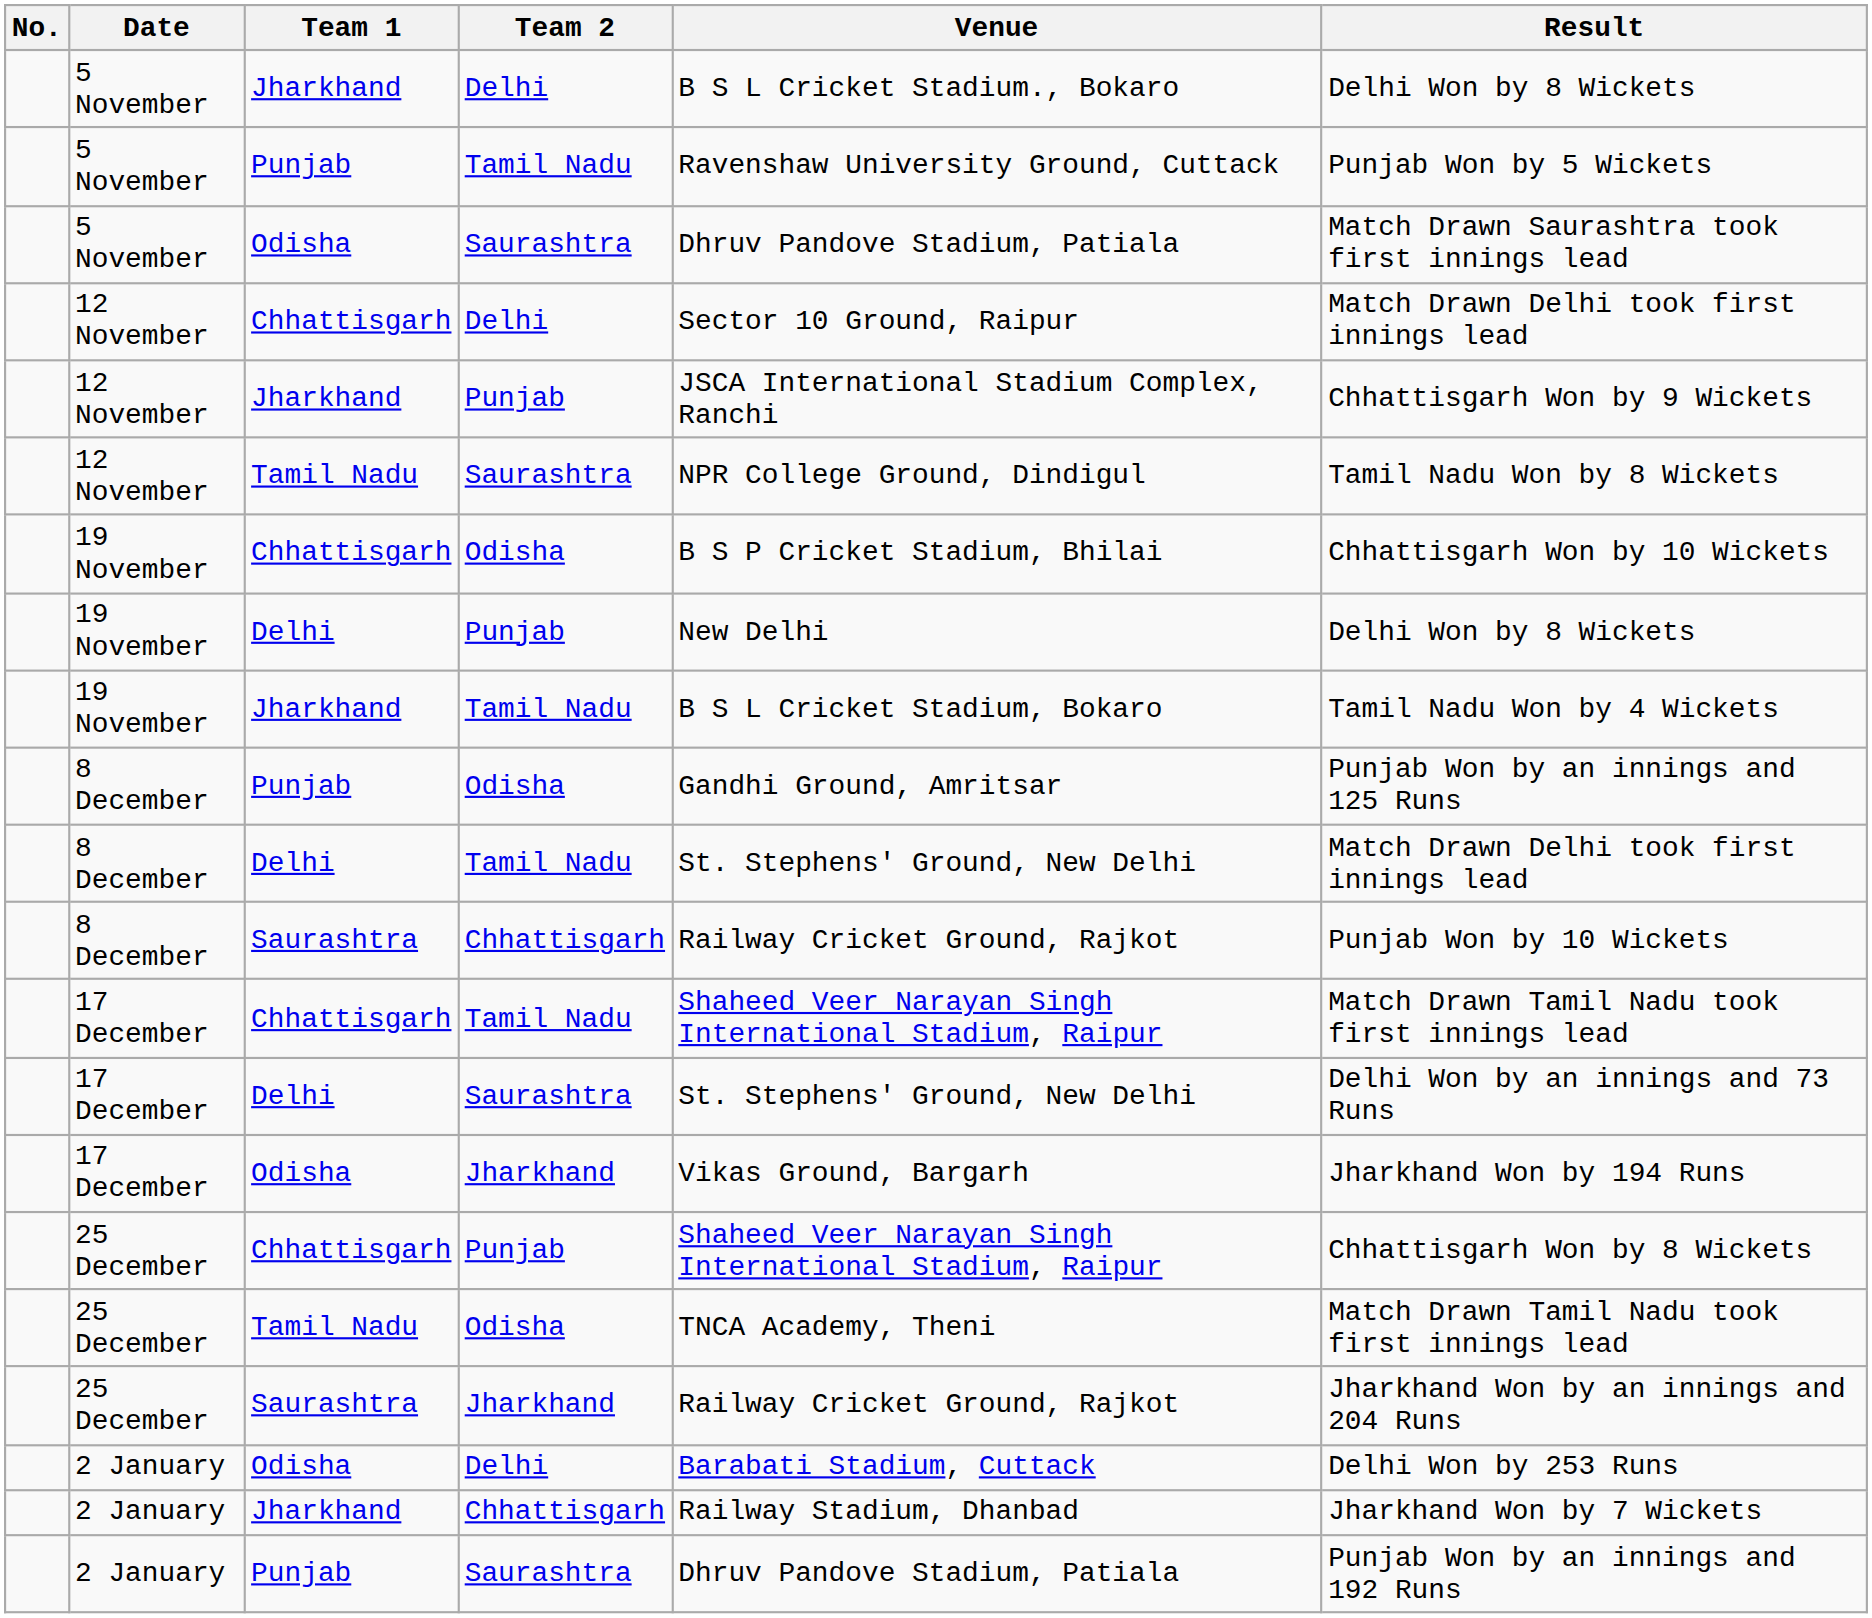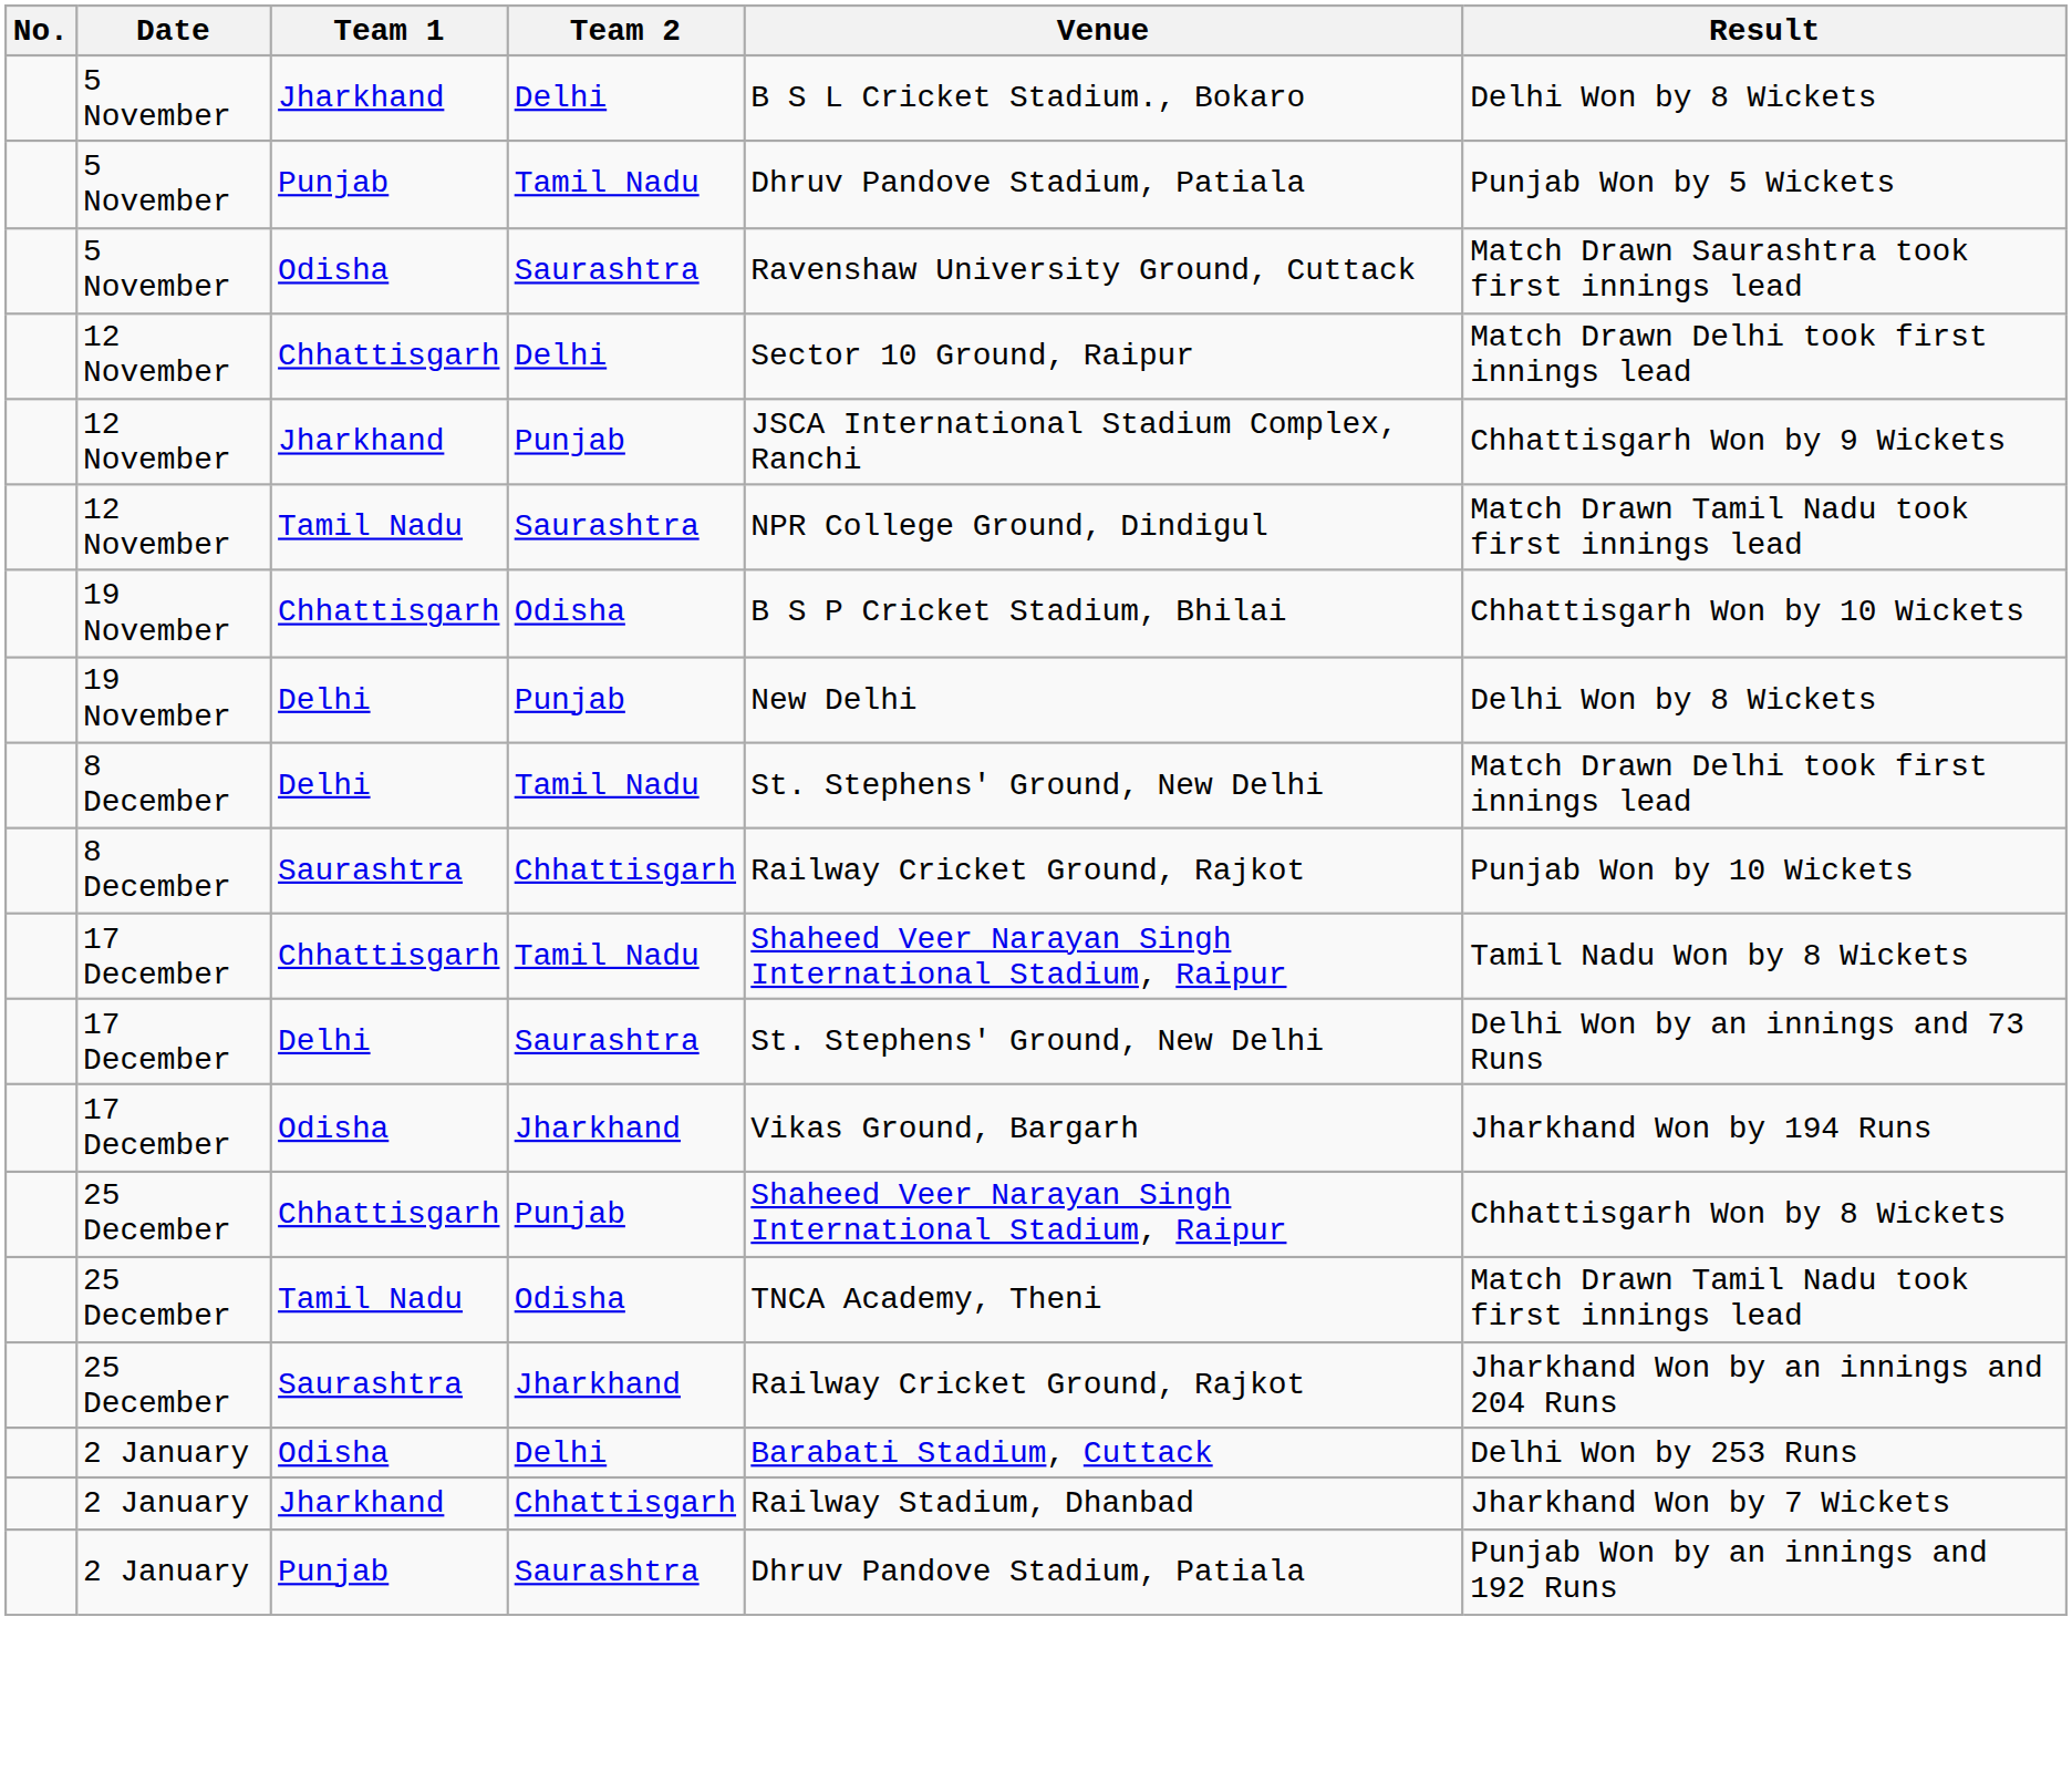 <table class="wikitable collapsible collapsed">
 <tr>
 <th>No.</th>
 <th>Date</th>
 <th>Team 1</th>
 <th>Team 2</th>
 <th>Venue</th>
 <th>Result</th>
 </tr>
 <tr>
 <td> </td>
 <td>5 November</td>
 <td><a href='#'>Jharkhand</a></td>
 <td><a href='#'>Delhi</a></td>
 <td>B S L Cricket Stadium., Bokaro</td>
 <td>Delhi Won by 8 Wickets</td>
 </tr>
 <tr>
 <td> </td>
 <td>5 November</td>
 <td><a href='#'>Punjab</a></td>
 <td><a href='#'>Tamil Nadu</a></td>
-<td>Ravenshaw University Ground, Cuttack</td>
+<td>Dhruv Pandove Stadium, Patiala</td>
 <td>Punjab Won by 5 Wickets</td>
 </tr>
 <tr>
 <td> </td>
 <td>5 November</td>
 <td><a href='#'>Odisha</a></td>
 <td><a href='#'>Saurashtra</a></td>
-<td>Dhruv Pandove Stadium, Patiala</td>
+<td>Ravenshaw University Ground, Cuttack</td>
 <td>Match Drawn Saurashtra took first innings lead</td>
 </tr>
 <tr>
 <td> </td>
 <td>12 November</td>
 <td><a href='#'>Chhattisgarh</a></td>
 <td><a href='#'>Delhi</a></td>
 <td>Sector 10 Ground, Raipur</td>
 <td>Match Drawn Delhi took first innings lead</td>
 </tr>
 <tr>
 <td> </td>
 <td>12 November</td>
 <td><a href='#'>Jharkhand</a></td>
 <td><a href='#'>Punjab</a></td>
 <td>JSCA International Stadium Complex, Ranchi</td>
 <td>Chhattisgarh Won by 9 Wickets</td>
 </tr>
 <tr>
 <td> </td>
 <td>12 November</td>
 <td><a href='#'>Tamil Nadu</a></td>
 <td><a href='#'>Saurashtra</a></td>
 <td>NPR College Ground, Dindigul</td>
-<td>Tamil Nadu Won by 8 Wickets</td>
+<td>Match Drawn Tamil Nadu took first innings lead</td>
 </tr>
 <tr>
 <td> </td>
 <td>19 November</td>
 <td><a href='#'>Chhattisgarh</a></td>
 <td><a href='#'>Odisha</a></td>
 <td>B S P Cricket Stadium, Bhilai</td>
 <td>Chhattisgarh Won by 10 Wickets</td>
 </tr>
 <tr>
 <td> </td>
 <td>19 November</td>
 <td><a href='#'>Delhi</a></td>
 <td><a href='#'>Punjab</a></td>
 <td>New Delhi</td>
 <td>Delhi Won by 8 Wickets</td>
-</tr>
-<tr>
-<td> </td>
-<td>19 November</td>
-<td><a href='#'>Jharkhand</a></td>
-<td><a href='#'>Tamil Nadu</a></td>
-<td>B S L Cricket Stadium, Bokaro</td>
-<td>Tamil Nadu Won by 4 Wickets</td>
-</tr>
-<tr>
-<td> </td>
-<td>8 December</td>
-<td><a href='#'>Punjab</a></td>
-<td><a href='#'>Odisha</a></td>
-<td>Gandhi Ground, Amritsar</td>
-<td>Punjab Won by an innings and 125 Runs</td>
 </tr>
 <tr>
 <td> </td>
 <td>8 December</td>
 <td><a href='#'>Delhi</a></td>
 <td><a href='#'>Tamil Nadu</a></td>
 <td>St. Stephens' Ground, New Delhi</td>
 <td>Match Drawn Delhi took first innings lead</td>
 </tr>
 <tr>
 <td> </td>
 <td>8 December</td>
 <td><a href='#'>Saurashtra</a></td>
 <td><a href='#'>Chhattisgarh</a></td>
 <td>Railway Cricket Ground, Rajkot</td>
 <td>Punjab Won by 10 Wickets</td>
 </tr>
 <tr>
 <td> </td>
 <td>17 December</td>
 <td><a href='#'>Chhattisgarh</a></td>
 <td><a href='#'>Tamil Nadu</a></td>
 <td><a href='#'>Shaheed Veer Narayan Singh International Stadium</a>, <a href='#'>Raipur</a></td>
-<td>Match Drawn Tamil Nadu took first innings lead</td>
+<td>Tamil Nadu Won by 8 Wickets</td>
 </tr>
 <tr>
 <td> </td>
 <td>17 December</td>
 <td><a href='#'>Delhi</a></td>
 <td><a href='#'>Saurashtra</a></td>
 <td>St. Stephens' Ground, New Delhi</td>
 <td>Delhi Won by an innings and 73 Runs</td>
 </tr>
 <tr>
 <td> </td>
 <td>17 December</td>
 <td><a href='#'>Odisha</a></td>
 <td><a href='#'>Jharkhand</a></td>
 <td>Vikas Ground, Bargarh</td>
 <td>Jharkhand Won by 194 Runs</td>
 </tr>
 <tr>
 <td> </td>
 <td>25 December</td>
 <td><a href='#'>Chhattisgarh</a></td>
 <td><a href='#'>Punjab</a></td>
 <td><a href='#'>Shaheed Veer Narayan Singh International Stadium</a>, <a href='#'>Raipur</a></td>
 <td>Chhattisgarh Won by 8 Wickets</td>
 </tr>
 <tr>
 <td> </td>
 <td>25 December</td>
 <td><a href='#'>Tamil Nadu</a></td>
 <td><a href='#'>Odisha</a></td>
 <td>TNCA Academy, Theni</td>
 <td>Match Drawn Tamil Nadu took first innings lead</td>
 </tr>
 <tr>
 <td> </td>
 <td>25 December</td>
 <td><a href='#'>Saurashtra</a></td>
 <td><a href='#'>Jharkhand</a></td>
 <td>Railway Cricket Ground, Rajkot</td>
 <td>Jharkhand Won by an innings and 204 Runs</td>
 </tr>
 <tr>
 <td> </td>
 <td>2 January</td>
 <td><a href='#'>Odisha</a></td>
 <td><a href='#'>Delhi</a></td>
 <td><a href='#'>Barabati Stadium</a>, <a href='#'>Cuttack</a></td>
 <td>Delhi Won by 253 Runs</td>
 </tr>
 <tr>
 <td> </td>
 <td>2 January</td>
 <td><a href='#'>Jharkhand</a></td>
 <td><a href='#'>Chhattisgarh</a></td>
 <td>Railway Stadium, Dhanbad</td>
 <td>Jharkhand Won by 7 Wickets</td>
 </tr>
 <tr>
 <td> </td>
 <td>2 January</td>
 <td><a href='#'>Punjab</a></td>
 <td><a href='#'>Saurashtra</a></td>
 <td>Dhruv Pandove Stadium, Patiala</td>
 <td>Punjab Won by an innings and 192 Runs</td>
 </tr>
 </table>
